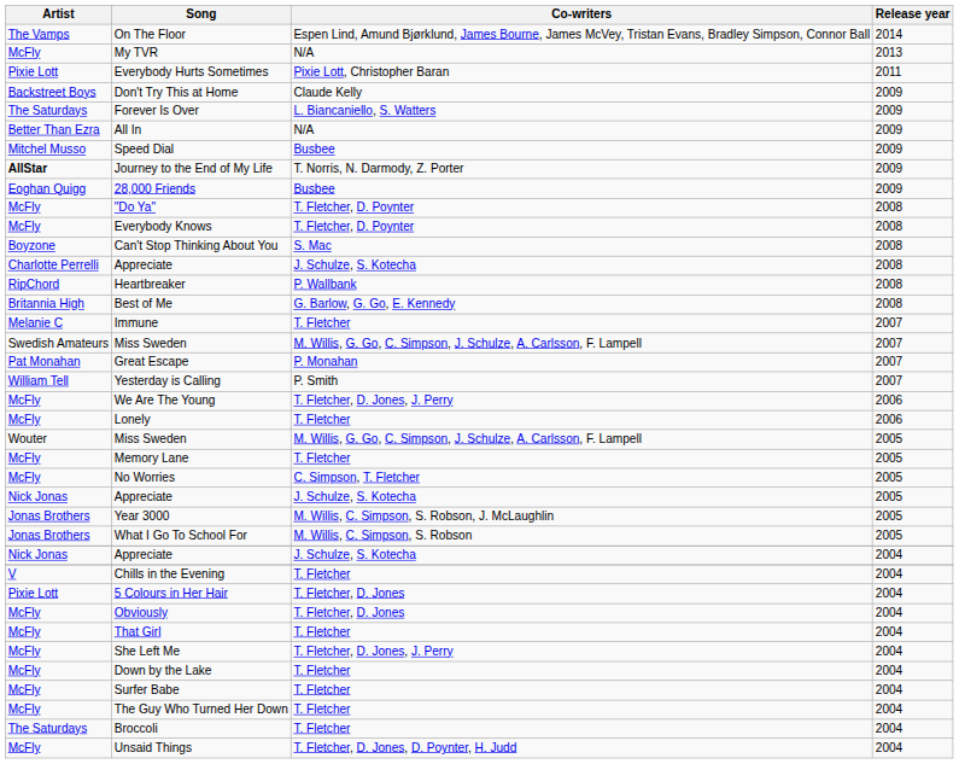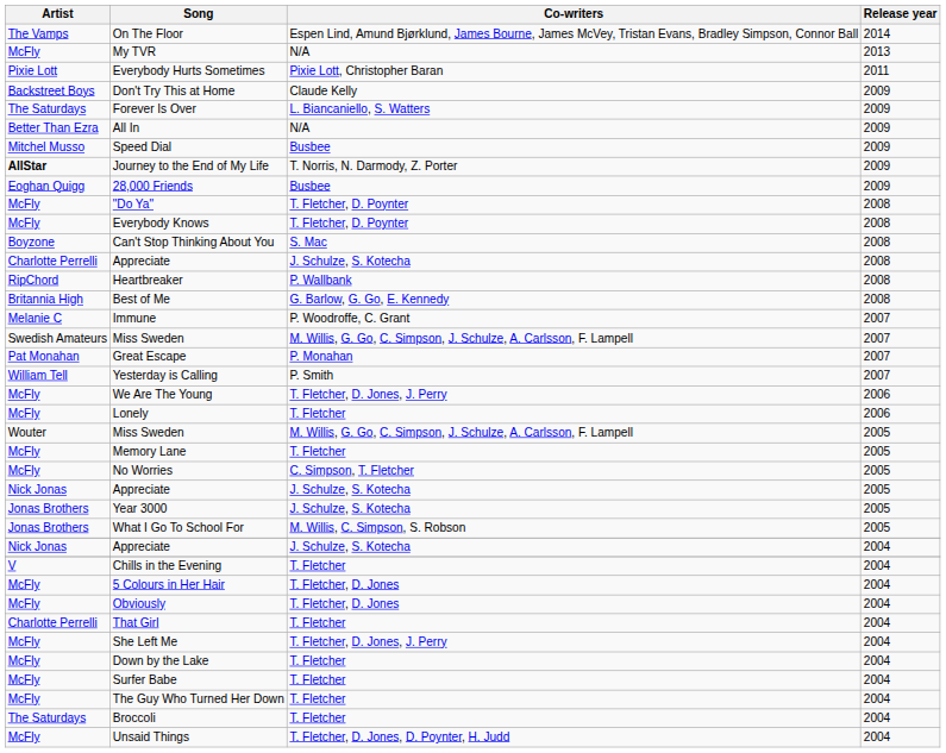 <table class="wikitable sortable">
 <tr>
 <th>Artist</th>
 <th>Song</th>
 <th>Co-writers</th>
 <th>Release year</th>
 </tr>
 <tr>
 <td><a href='#'>The Vamps</a></td>
 <td>On The Floor</td>
 <td>Espen Lind, Amund Bjørklund, <a href='#'>James Bourne</a>, James McVey, Tristan Evans, Bradley Simpson, Connor Ball</td>
 <td>2014</td>
 </tr>
 <tr>
 <td><a href='#'>McFly</a></td>
 <td>My TVR</td>
 <td>N/A</td>
 <td>2013</td>
 </tr>
 <tr>
 <td><a href='#'>Pixie Lott</a></td>
 <td>Everybody Hurts Sometimes</td>
 <td><a href='#'>Pixie Lott</a>, Christopher Baran</td>
 <td>2011</td>
 </tr>
 <tr>
 <td><a href='#'>Backstreet Boys</a></td>
 <td>Don't Try This at Home</td>
 <td>Claude Kelly</td>
 <td>2009</td>
 </tr>
 <tr>
 <td><a href='#'>The Saturdays</a></td>
 <td>Forever Is Over</td>
 <td><a href='#'>L. Biancaniello</a>, <a href='#'>S. Watters</a></td>
 <td>2009</td>
 </tr>
 <tr>
 <td><a href='#'>Better Than Ezra</a></td>
 <td>All In</td>
 <td>N/A</td>
 <td>2009</td>
 </tr>
 <tr>
 <td><a href='#'>Mitchel Musso</a></td>
 <td>Speed Dial</td>
 <td><a href='#'>Busbee</a></td>
 <td>2009</td>
 </tr>
 <tr>
 <td><strong>AllStar</strong></td>
 <td>Journey to the End of My Life</td>
 <td>T. Norris, N. Darmody, Z. Porter</td>
 <td>2009</td>
 </tr>
 <tr>
 <td><a href='#'>Eoghan Quigg</a></td>
 <td><a href='#'>28,000 Friends</a></td>
 <td><a href='#'>Busbee</a></td>
 <td>2009</td>
 </tr>
 <tr>
 <td><a href='#'>McFly</a></td>
 <td><a href='#'>"Do Ya"</a></td>
 <td><a href='#'>T. Fletcher</a>, <a href='#'>D. Poynter</a></td>
 <td>2008</td>
 </tr>
 <tr>
 <td><a href='#'>McFly</a></td>
 <td>Everybody Knows</td>
 <td><a href='#'>T. Fletcher</a>, <a href='#'>D. Poynter</a></td>
 <td>2008</td>
 </tr>
 <tr>
 <td><a href='#'>Boyzone</a></td>
 <td>Can't Stop Thinking About You</td>
 <td><a href='#'>S. Mac</a></td>
 <td>2008</td>
 </tr>
 <tr>
 <td><a href='#'>Charlotte Perrelli</a></td>
 <td>Appreciate</td>
 <td><a href='#'>J. Schulze</a>, <a href='#'>S. Kotecha</a></td>
 <td>2008</td>
 </tr>
 <tr>
 <td><a href='#'>RipChord</a></td>
 <td>Heartbreaker</td>
 <td><a href='#'>P. Wallbank</a></td>
 <td>2008</td>
 </tr>
 <tr>
 <td><a href='#'>Britannia High</a></td>
 <td>Best of Me</td>
 <td><a href='#'>G. Barlow</a>, <a href='#'>G. Go</a>, <a href='#'>E. Kennedy</a></td>
 <td>2008</td>
 </tr>
 <tr>
 <td><a href='#'>Melanie C</a></td>
 <td>Immune</td>
-<td><a href='#'>T. Fletcher</a></td>
+<td>P. Woodroffe, C. Grant</td>
 <td>2007</td>
 </tr>
 <tr>
 <td>Swedish Amateurs</td>
 <td>Miss Sweden</td>
 <td><a href='#'>M. Willis</a>, <a href='#'>G. Go</a>, <a href='#'>C. Simpson</a>, <a href='#'>J. Schulze</a>, <a href='#'>A. Carlsson</a>, F. Lampell</td>
 <td>2007</td>
 </tr>
 <tr>
 <td><a href='#'>Pat Monahan</a></td>
 <td>Great Escape</td>
 <td><a href='#'>P. Monahan</a></td>
 <td>2007</td>
 </tr>
 <tr>
 <td><a href='#'>William Tell</a></td>
 <td>Yesterday is Calling</td>
 <td>P. Smith</td>
 <td>2007</td>
 </tr>
 <tr>
 <td><a href='#'>McFly</a></td>
 <td>We Are The Young</td>
 <td><a href='#'>T. Fletcher</a>, <a href='#'>D. Jones</a>, <a href='#'>J. Perry</a></td>
 <td>2006</td>
 </tr>
 <tr>
 <td><a href='#'>McFly</a></td>
 <td>Lonely</td>
 <td><a href='#'>T. Fletcher</a></td>
 <td>2006</td>
 </tr>
 <tr>
 <td>Wouter</td>
 <td>Miss Sweden</td>
 <td><a href='#'>M. Willis</a>, <a href='#'>G. Go</a>, <a href='#'>C. Simpson</a>, <a href='#'>J. Schulze</a>, <a href='#'>A. Carlsson</a>, F. Lampell</td>
 <td>2005</td>
 </tr>
 <tr>
 <td><a href='#'>McFly</a></td>
 <td>Memory Lane</td>
 <td><a href='#'>T. Fletcher</a></td>
 <td>2005</td>
 </tr>
 <tr>
 <td><a href='#'>McFly</a></td>
 <td>No Worries</td>
 <td><a href='#'>C. Simpson</a>, <a href='#'>T. Fletcher</a></td>
 <td>2005</td>
 </tr>
 <tr>
 <td><a href='#'>Nick Jonas</a></td>
 <td>Appreciate</td>
 <td><a href='#'>J. Schulze</a>, <a href='#'>S. Kotecha</a></td>
 <td>2005</td>
 </tr>
 <tr>
 <td><a href='#'>Jonas Brothers</a></td>
 <td>Year 3000</td>
-<td><a href='#'>M. Willis</a>, <a href='#'>C. Simpson</a>, S. Robson, J. McLaughlin</td>
+<td><a href='#'>J. Schulze</a>, <a href='#'>S. Kotecha</a></td>
 <td>2005</td>
 </tr>
 <tr>
 <td><a href='#'>Jonas Brothers</a></td>
 <td>What I Go To School For</td>
 <td><a href='#'>M. Willis</a>, <a href='#'>C. Simpson</a>, S. Robson</td>
 <td>2005</td>
 </tr>
 <tr>
 </tr>
 <tr>
 <td><a href='#'>Nick Jonas</a></td>
 <td>Appreciate</td>
 <td><a href='#'>J. Schulze</a>, <a href='#'>S. Kotecha</a></td>
 <td>2004</td>
 </tr>
 <tr>
 </tr>
 <tr>
 <td><a href='#'>V</a></td>
 <td>Chills in the Evening</td>
 <td><a href='#'>T. Fletcher</a></td>
 <td>2004</td>
 </tr>
 <tr>
-<td><a href='#'>Pixie Lott</a></td>
+<td><a href='#'>McFly</a></td>
 <td><a href='#'>5 Colours in Her Hair</a></td>
 <td><a href='#'>T. Fletcher</a>, <a href='#'>D. Jones</a></td>
 <td>2004</td>
 </tr>
 <tr>
 <td><a href='#'>McFly</a></td>
 <td><a href='#'>Obviously</a></td>
 <td><a href='#'>T. Fletcher</a>, <a href='#'>D. Jones</a></td>
 <td>2004</td>
 </tr>
 <tr>
-<td><a href='#'>McFly</a></td>
+<td><a href='#'>Charlotte Perrelli</a></td>
 <td><a href='#'>That Girl</a></td>
 <td><a href='#'>T. Fletcher</a></td>
 <td>2004</td>
 </tr>
 <tr>
 <td><a href='#'>McFly</a></td>
 <td>She Left Me</td>
 <td><a href='#'>T. Fletcher</a>, <a href='#'>D. Jones</a>, <a href='#'>J. Perry</a></td>
 <td>2004</td>
 </tr>
 <tr>
 <td><a href='#'>McFly</a></td>
 <td>Down by the Lake</td>
 <td><a href='#'>T. Fletcher</a></td>
 <td>2004</td>
 </tr>
 <tr>
 <td><a href='#'>McFly</a></td>
 <td>Surfer Babe</td>
 <td><a href='#'>T. Fletcher</a></td>
 <td>2004</td>
 </tr>
 <tr>
 <td><a href='#'>McFly</a></td>
 <td>The Guy Who Turned Her Down</td>
 <td><a href='#'>T. Fletcher</a></td>
 <td>2004</td>
 </tr>
 <tr>
 <td><a href='#'>The Saturdays</a></td>
 <td>Broccoli</td>
 <td><a href='#'>T. Fletcher</a></td>
 <td>2004</td>
 </tr>
 <tr>
 <td><a href='#'>McFly</a></td>
 <td>Unsaid Things</td>
 <td><a href='#'>T. Fletcher</a>, <a href='#'>D. Jones</a>, <a href='#'>D. Poynter</a>, <a href='#'>H. Judd</a></td>
 <td>2004</td>
 </tr>
 </table>
